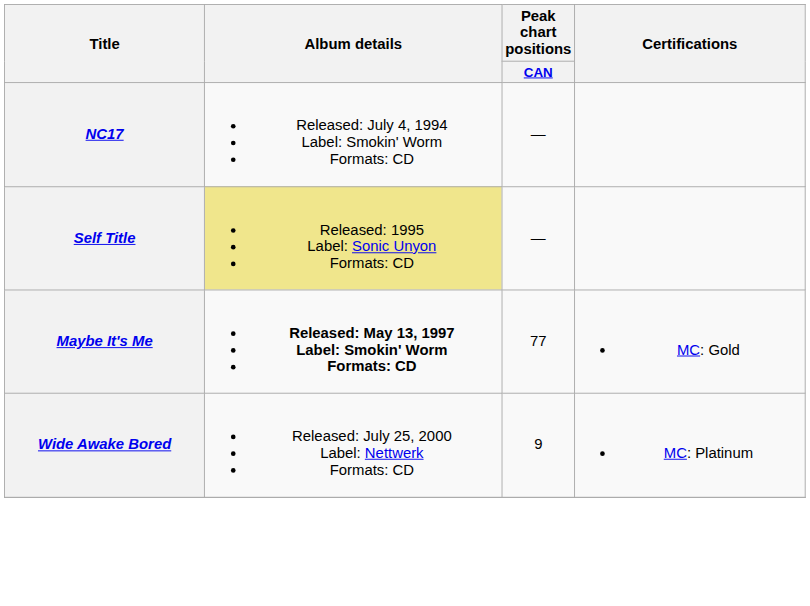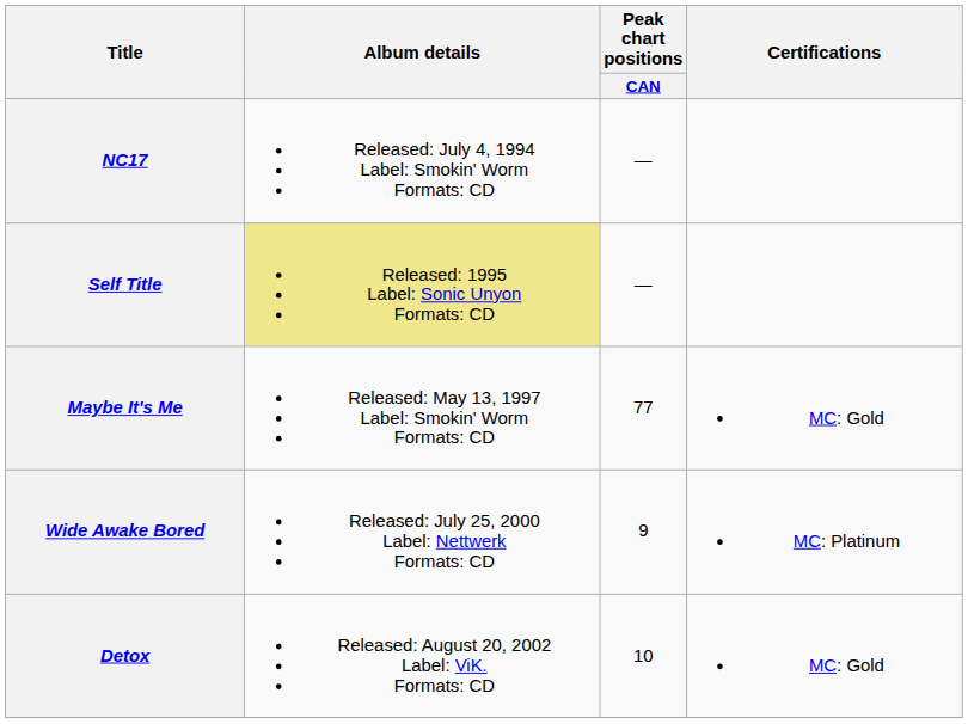 <table class="wikitable plainrowheaders" style="text-align:center;">
 <tr>
 <th scope="col" rowspan="2" style="width:13em;">Title</th>
 <th scope="col" rowspan="2" style="width:19.5em;">Album details</th>
 <th scope="col" colspan="1">Peak chart positions</th>
 <th scope="col" rowspan="2" style="width:15em;">Certifications</th>
 </tr>
 <tr>
 <th scope="col" style="width:3em;font-size:90%;"><a href='#'>CAN</a><br></th>
 </tr>
 <tr>
 <th scope="row"><em><a href='#'>NC17</a></em></th>
 <td><br><ul><li>Released: July 4, 1994</li><li>Label: Smokin' Worm</li><li>Formats: CD</li></ul></td>
 <td>—</td>
 <td></td>
 </tr>
 <tr>
 <th scope="row"><em><a href='#'>Self Title</a></em></th>
 <td style="background: khaki;"><br><ul><li>Released: 1995</li><li>Label: <a href='#'>Sonic Unyon</a></li><li>Formats: CD</li></ul></td>
 <td>—</td>
 <td></td>
 </tr>
 <tr>
 <th scope="row"><em><a href='#'>Maybe It's Me</a></em></th>
-<td><strong><br><ul><li>Released: May 13, 1997</li><li>Label: Smokin' Worm</li><li>Formats: CD</li></ul></strong></td>
+<td><br><ul><li>Released: May 13, 1997</li><li>Label: Smokin' Worm</li><li>Formats: CD</li></ul></td>
 <td>77</td>
 <td><br><ul><li><a href='#'>MC</a>: Gold</li></ul></td>
 </tr>
 <tr>
 <th scope="row"><em><a href='#'>Wide Awake Bored</a></em></th>
 <td><br><ul><li>Released: July 25, 2000</li><li>Label: <a href='#'>Nettwerk</a></li><li>Formats: CD</li></ul></td>
 <td>9</td>
 <td><br><ul><li><a href='#'>MC</a>: Platinum</li></ul></td>
 </tr>
 <tr>
+<th scope="row"><em><a href='#'>Detox</a></em></th>
+<td><br><ul><li>Released: August 20, 2002</li><li>Label: <a href='#'>ViK.</a></li><li>Formats: CD</li></ul></td>
+<td>10</td>
+<td><br><ul><li><a href='#'>MC</a>: Gold</li></ul></td>
+</tr>
+<tr>
 </tr>
 </table>
